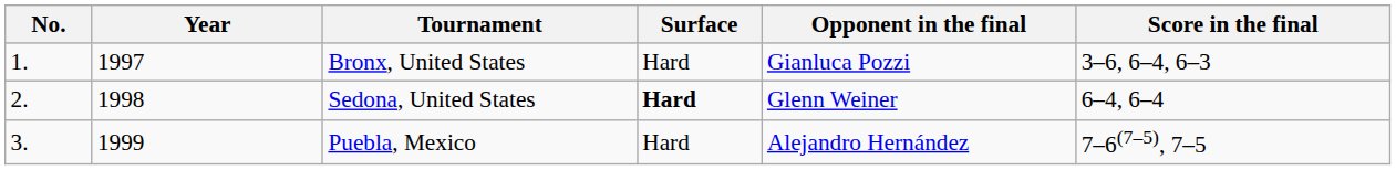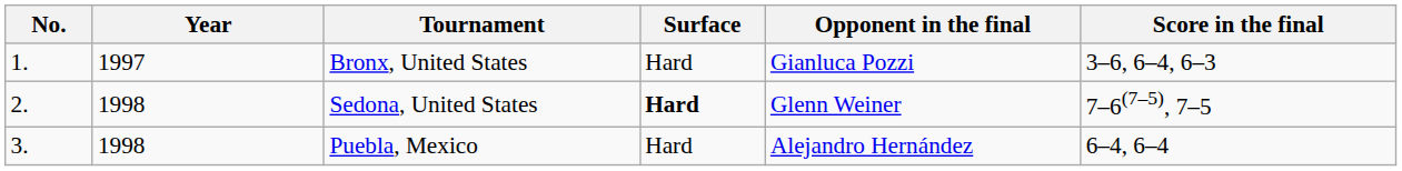 <table class="sortable wikitable" style=font-size:97%>
 <tr>
 <th width=50>No.</th>
 <th width=145>Year</th>
 <th width=200>Tournament</th>
 <th width=75>Surface</th>
 <th width=200>Opponent in the final</th>
 <th width=200>Score in the final</th>
 </tr>
 <tr>
 <td>1.</td>
 <td>1997</td>
 <td><a href='#'>Bronx</a>, United States</td>
 <td>Hard</td>
 <td> <a href='#'>Gianluca Pozzi</a></td>
 <td>3–6, 6–4, 6–3</td>
 </tr>
 <tr>
 <td>2.</td>
 <td>1998</td>
 <td><a href='#'>Sedona</a>, United States</td>
 <td><strong>Hard</strong></td>
 <td> <a href='#'>Glenn Weiner</a></td>
-<td>6–4, 6–4</td>
+<td>7–6<sup>(7–5)</sup>, 7–5</td>
 </tr>
 <tr>
 <td>3.</td>
-<td>1999</td>
+<td>1998</td>
 <td><a href='#'>Puebla</a>, Mexico</td>
 <td>Hard</td>
 <td> <a href='#'>Alejandro Hernández</a></td>
-<td>7–6<sup>(7–5)</sup>, 7–5</td>
+<td>6–4, 6–4</td>
 </tr>
 </table>
